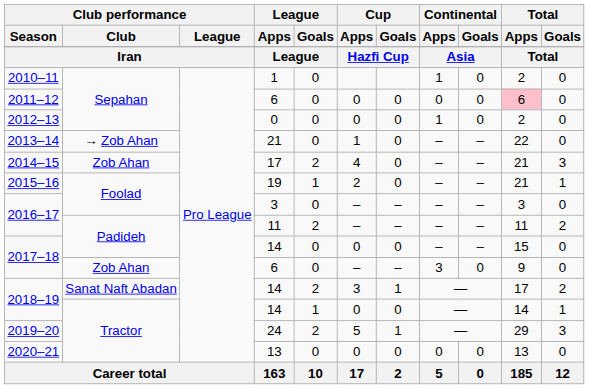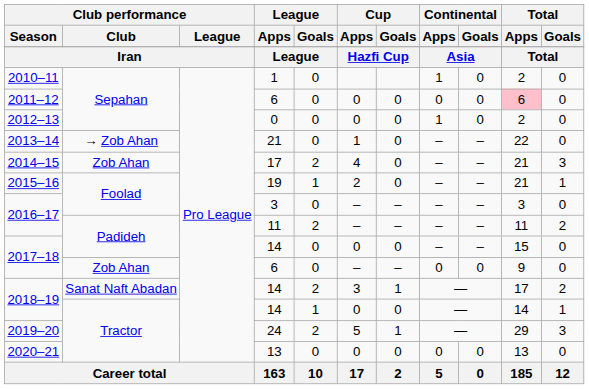 <table class="wikitable" style="text-align:center">
 <tr>
 <th colspan=3>Club performance</th>
 <th colspan=2>League</th>
 <th colspan=2>Cup</th>
 <th colspan=2>Continental</th>
 <th colspan=2>Total</th>
 </tr>
 <tr>
 <th>Season</th>
 <th>Club</th>
 <th>League</th>
 <th>Apps</th>
 <th>Goals</th>
 <th>Apps</th>
 <th>Goals</th>
 <th>Apps</th>
 <th>Goals</th>
 <th>Apps</th>
 <th>Goals</th>
 </tr>
 <tr>
 </tr>
 <tr>
 <th colspan=3>Iran</th>
 <th colspan=2>League</th>
 <th colspan=2><a href='#'>Hazfi Cup</a></th>
 <th colspan=2><a href='#'>Asia</a></th>
 <th colspan=2>Total</th>
 </tr>
 <tr>
 <td><a href='#'>2010–11</a></td>
 <td rowspan="3"><a href='#'>Sepahan</a></td>
 <td rowspan="14"><a href='#'>Pro League</a></td>
 <td>1</td>
 <td>0</td>
 <td></td>
 <td></td>
 <td>1</td>
 <td>0</td>
 <td>2</td>
 <td>0</td>
 </tr>
 <tr>
 <td><a href='#'>2011–12</a></td>
 <td>6</td>
 <td>0</td>
 <td>0</td>
 <td>0</td>
 <td>0</td>
 <td>0</td>
 <td style="background: pink;">6</td>
 <td>0</td>
 </tr>
 <tr>
 <td><a href='#'>2012–13</a></td>
 <td>0</td>
 <td>0</td>
 <td>0</td>
 <td>0</td>
 <td>1</td>
 <td>0</td>
 <td>2</td>
 <td>0</td>
 </tr>
 <tr>
 <td><a href='#'>2013–14</a></td>
 <td rowspan="1">→ <a href='#'>Zob Ahan</a></td>
 <td>21</td>
 <td>0</td>
 <td>1</td>
 <td>0</td>
 <td>–</td>
 <td>–</td>
 <td>22</td>
 <td>0</td>
 </tr>
 <tr>
 <td><a href='#'>2014–15</a></td>
 <td rowspan="1"><a href='#'>Zob Ahan</a></td>
 <td>17</td>
 <td>2</td>
 <td>4</td>
 <td>0</td>
 <td>–</td>
 <td>–</td>
 <td>21</td>
 <td>3</td>
 </tr>
 <tr>
 <td><a href='#'>2015–16</a></td>
 <td rowspan="2"><a href='#'>Foolad</a></td>
 <td>19</td>
 <td>1</td>
 <td>2</td>
 <td>0</td>
 <td>–</td>
 <td>–</td>
 <td>21</td>
 <td>1</td>
 </tr>
 <tr>
 <td rowspan="2"><a href='#'>2016–17</a></td>
 <td>3</td>
 <td>0</td>
 <td>–</td>
 <td>–</td>
 <td>–</td>
 <td>–</td>
 <td>3</td>
 <td>0</td>
 </tr>
 <tr>
 <td rowspan="2"><a href='#'>Padideh</a></td>
 <td>11</td>
 <td>2</td>
 <td>–</td>
 <td>–</td>
 <td>–</td>
 <td>–</td>
 <td>11</td>
 <td>2</td>
 </tr>
 <tr>
 <td rowspan="2"><a href='#'>2017–18</a></td>
 <td>14</td>
 <td>0</td>
 <td>0</td>
 <td>0</td>
 <td>–</td>
 <td>–</td>
 <td>15</td>
 <td>0</td>
 </tr>
 <tr>
 <td><a href='#'>Zob Ahan</a></td>
 <td>6</td>
 <td>0</td>
 <td>–</td>
 <td>–</td>
-<td>3</td>
+<td>0</td>
 <td>0</td>
 <td>9</td>
 <td>0</td>
 </tr>
 <tr>
 <td rowspan="2"><a href='#'>2018–19</a></td>
 <td><a href='#'>Sanat Naft Abadan</a></td>
 <td>14</td>
 <td>2</td>
 <td>3</td>
 <td>1</td>
 <td colspan=2>—</td>
 <td>17</td>
 <td>2</td>
 </tr>
 <tr>
 <td rowspan="3"><a href='#'>Tractor</a></td>
 <td>14</td>
 <td>1</td>
 <td>0</td>
 <td>0</td>
 <td colspan=2>—</td>
 <td>14</td>
 <td>1</td>
 </tr>
 <tr>
 <td><a href='#'>2019–20</a></td>
 <td>24</td>
 <td>2</td>
 <td>5</td>
 <td>1</td>
 <td colspan=2>—</td>
 <td>29</td>
 <td>3</td>
 </tr>
 <tr>
 <td><a href='#'>2020–21</a></td>
 <td>13</td>
 <td>0</td>
 <td>0</td>
 <td>0</td>
 <td>0</td>
 <td>0</td>
 <td>13</td>
 <td>0</td>
 </tr>
 <tr>
 <th colspan=3>Career total</th>
 <th>163</th>
 <th>10</th>
 <th>17</th>
 <th>2</th>
 <th>5</th>
 <th>0</th>
 <th>185</th>
 <th>12</th>
 </tr>
 </table>
